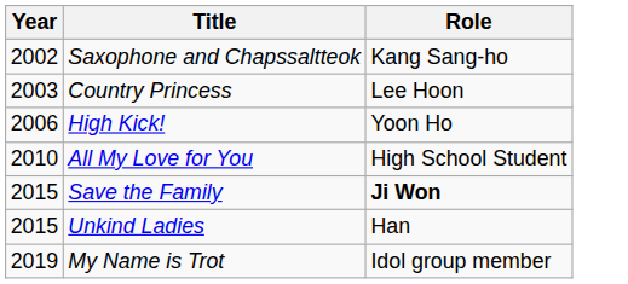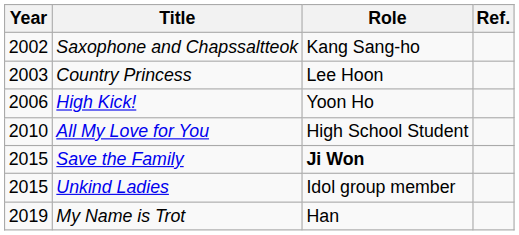 <table class="wikitable">
 <tr>
 <th>Year</th>
 <th>Title</th>
 <th>Role</th>
+<th>Ref.</th>
 </tr>
 <tr>
 <td>2002</td>
 <td><em>Saxophone and Chapssaltteok</em></td>
 <td>Kang Sang-ho</td>
+<td></td>
 </tr>
 <tr>
 <td>2003</td>
 <td><em>Country Princess</em></td>
 <td>Lee Hoon</td>
+<td></td>
 </tr>
 <tr>
 <td>2006</td>
 <td><em><a href='#'>High Kick!</a></em></td>
 <td>Yoon Ho</td>
+<td></td>
 </tr>
 <tr>
 <td>2010</td>
 <td><em><a href='#'>All My Love for You</a></em></td>
 <td>High School Student</td>
+<td></td>
 </tr>
 <tr>
 <td>2015</td>
 <td><em><a href='#'>Save the Family</a></em></td>
 <td><strong>Ji Won</strong></td>
+<td></td>
 </tr>
 <tr>
 <td>2015</td>
 <td><em><a href='#'>Unkind Ladies</a></em></td>
-<td>Han</td>
+<td>Idol group member</td>
+<td></td>
 </tr>
 <tr>
 <td>2019</td>
 <td><em>My Name is Trot</em></td>
-<td>Idol group member</td>
+<td>Han</td>
+<td></td>
 </tr>
 </table>
